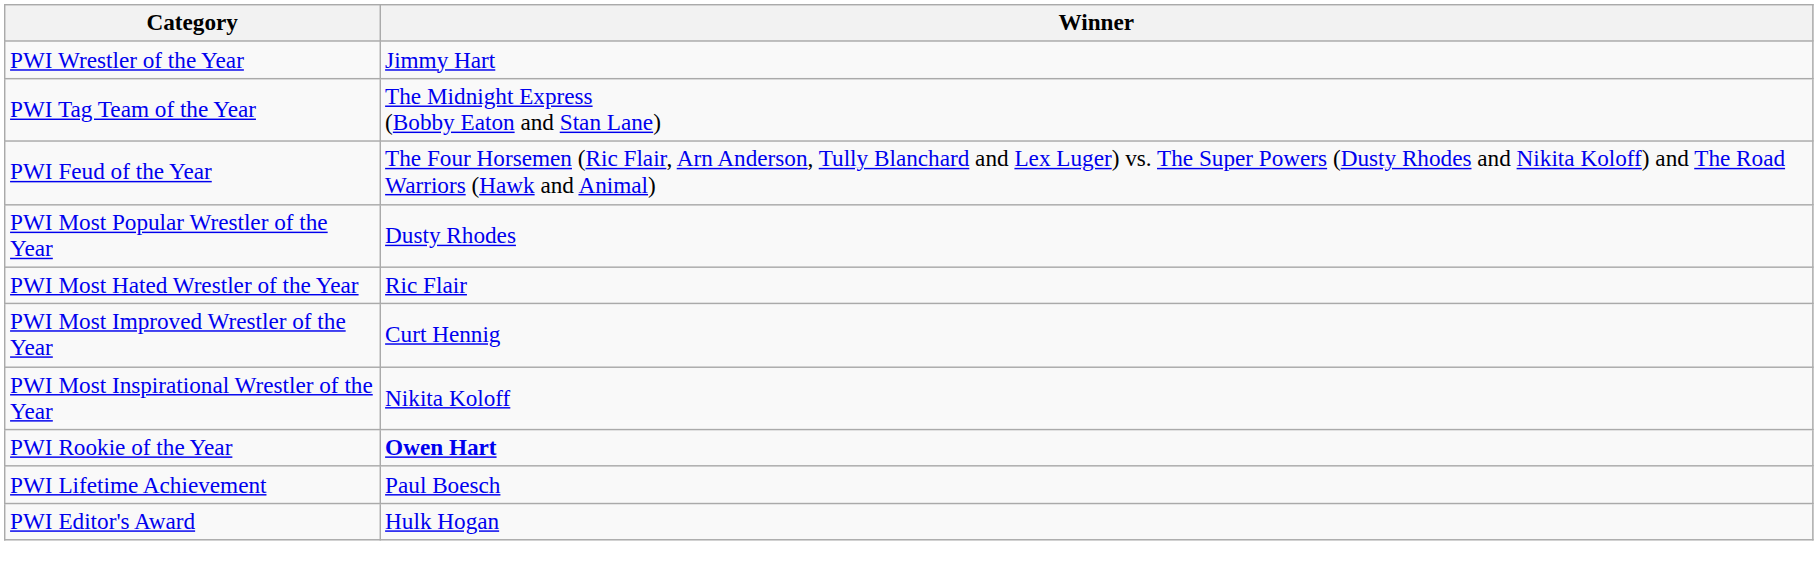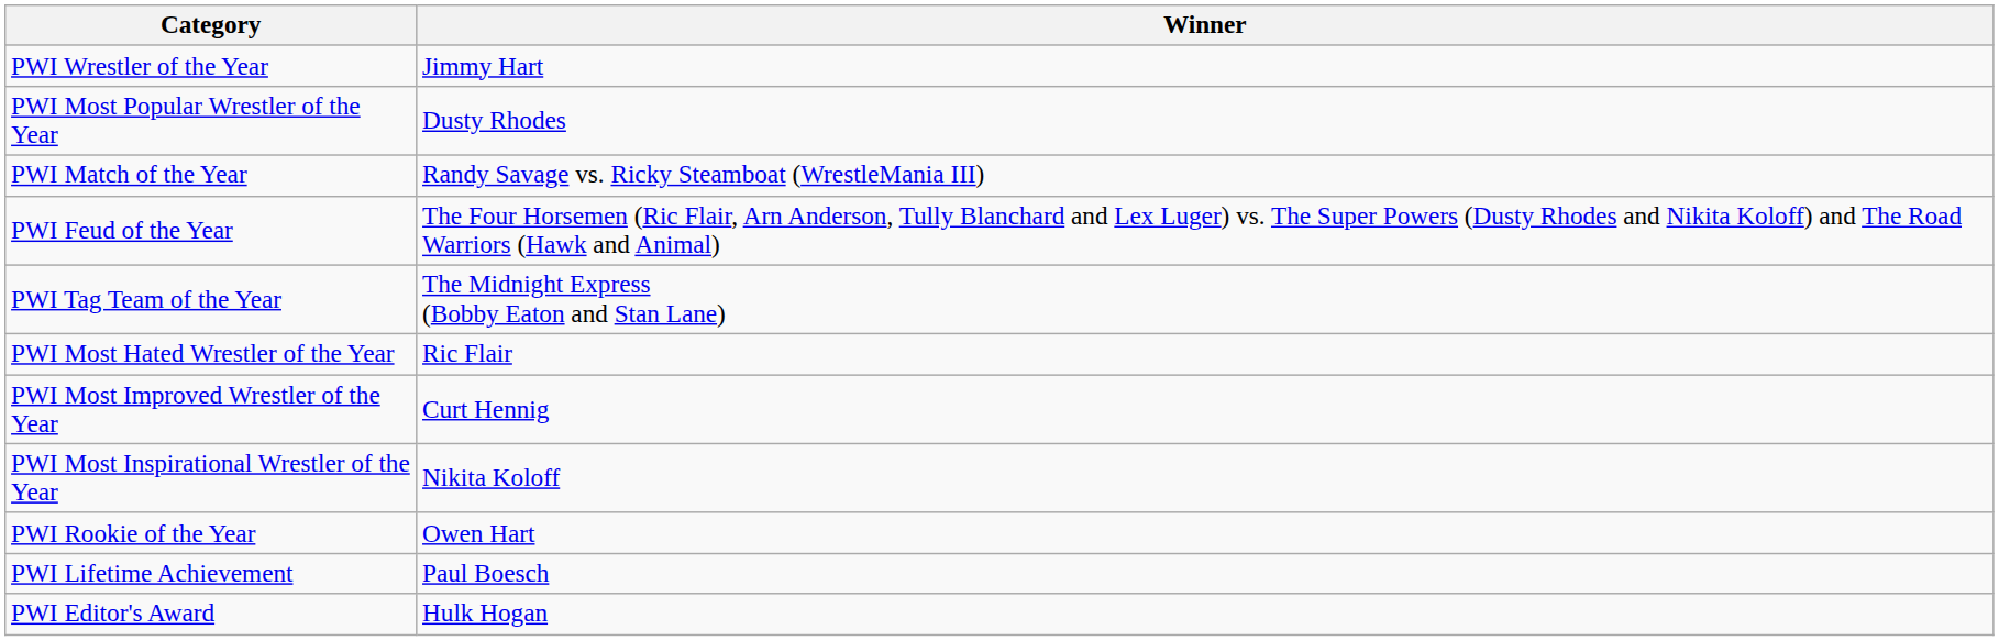 <table class="wikitable">
 <tr>
 <th>Category</th>
 <th>Winner</th>
 </tr>
 <tr>
 <td><a href='#'>PWI Wrestler of the Year</a></td>
 <td><a href='#'>Jimmy Hart</a></td>
 </tr>
 <tr>
-<td><a href='#'>PWI Tag Team of the Year</a></td>
-<td><a href='#'>The Midnight Express</a><br>(<a href='#'>Bobby Eaton</a> and <a href='#'>Stan Lane</a>)</td>
+<td><a href='#'>PWI Most Popular Wrestler of the Year</a></td>
+<td><a href='#'>Dusty Rhodes</a></td>
+</tr>
+<tr>
+<td><a href='#'>PWI Match of the Year</a></td>
+<td><a href='#'>Randy Savage</a> vs. <a href='#'>Ricky Steamboat</a> (<a href='#'>WrestleMania III</a>)</td>
 </tr>
 <tr>
 <td><a href='#'>PWI Feud of the Year</a></td>
 <td><a href='#'>The Four Horsemen</a> (<a href='#'>Ric Flair</a>, <a href='#'>Arn Anderson</a>, <a href='#'>Tully Blanchard</a> and <a href='#'>Lex Luger</a>) vs. <a href='#'>The Super Powers</a> (<a href='#'>Dusty Rhodes</a> and <a href='#'>Nikita Koloff</a>) and <a href='#'>The Road Warriors</a> (<a href='#'>Hawk</a> and <a href='#'>Animal</a>)</td>
 </tr>
 <tr>
-<td><a href='#'>PWI Most Popular Wrestler of the Year</a></td>
-<td><a href='#'>Dusty Rhodes</a></td>
+<td><a href='#'>PWI Tag Team of the Year</a></td>
+<td><a href='#'>The Midnight Express</a><br>(<a href='#'>Bobby Eaton</a> and <a href='#'>Stan Lane</a>)</td>
 </tr>
 <tr>
 <td><a href='#'>PWI Most Hated Wrestler of the Year</a></td>
 <td><a href='#'>Ric Flair</a></td>
 </tr>
 <tr>
 <td><a href='#'>PWI Most Improved Wrestler of the Year</a></td>
 <td><a href='#'>Curt Hennig</a></td>
 </tr>
 <tr>
 <td><a href='#'>PWI Most Inspirational Wrestler of the Year</a></td>
 <td><a href='#'>Nikita Koloff</a></td>
 </tr>
 <tr>
 <td><a href='#'>PWI Rookie of the Year</a></td>
-<td><strong><a href='#'>Owen Hart</a></strong></td>
+<td><a href='#'>Owen Hart</a></td>
 </tr>
 <tr>
 <td><a href='#'>PWI Lifetime Achievement</a></td>
 <td><a href='#'>Paul Boesch</a></td>
 </tr>
 <tr>
 <td><a href='#'>PWI Editor's Award</a></td>
 <td><a href='#'>Hulk Hogan</a></td>
 </tr>
 </table>
